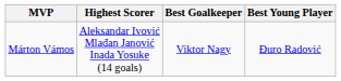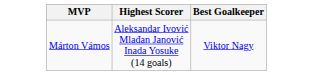 <table class=wikitable style="text-align:center; margin:auto">
 <tr>
 <th>MVP</th>
 <th>Highest Scorer</th>
 <th>Best Goalkeeper</th>
-<th>Best Young Player</th>
 </tr>
 <tr>
 <td> <a href='#'>Márton Vámos</a></td>
 <td> <a href='#'>Aleksandar Ivović</a><br> <a href='#'>Mlađan Janović</a><br> <a href='#'>Inada Yosuke</a><br>(14 goals)</td>
 <td> <a href='#'>Viktor Nagy</a></td>
-<td> <a href='#'>Đuro Radović</a></td>
 </tr>
 </table>
